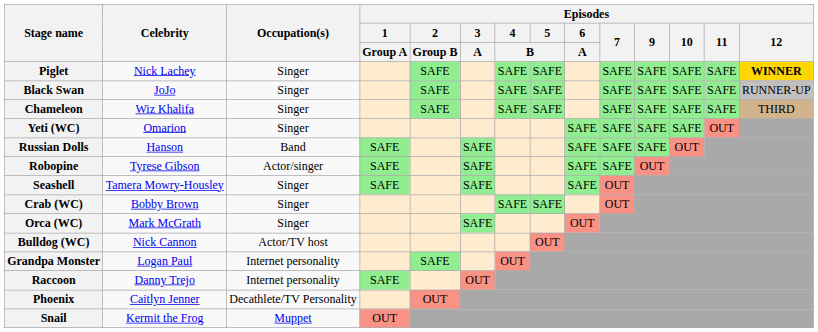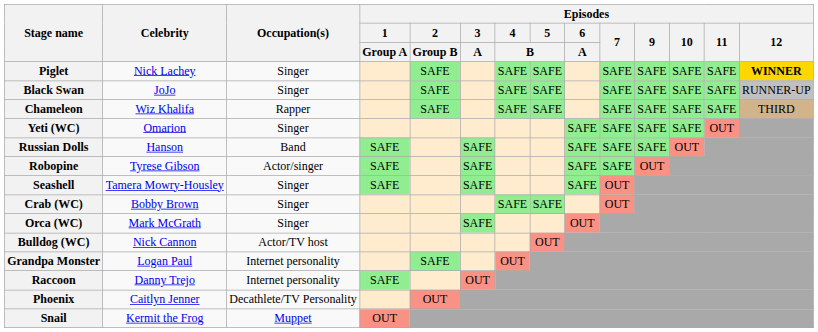 <table class="wikitable nowrap" style="text-align:center; ">
 <tr>
 <th rowspan="3">Stage name</th>
 <th rowspan="3">Celebrity</th>
 <th rowspan="3">Occupation(s)</th>
 <th colspan="11">Episodes</th>
 </tr>
 <tr>
 <th>1</th>
 <th>2</th>
 <th>3</th>
 <th>4</th>
 <th>5</th>
 <th>6</th>
 <th rowspan="2">7</th>
 <th rowspan="2">9</th>
 <th rowspan="2">10</th>
 <th rowspan="2">11</th>
 <th rowspan="2">12</th>
 </tr>
 <tr>
 <th>Group A</th>
 <th>Group B</th>
 <th>A</th>
 <th colspan="2">B</th>
 <th>A</th>
 </tr>
 <tr>
 <th>Piglet</th>
 <td><a href='#'>Nick Lachey</a></td>
 <td>Singer</td>
 <td bgcolor=#FFEBCD></td>
 <td bgcolor=lightgreen>SAFE</td>
 <td bgcolor=#FFEBCD></td>
 <td bgcolor=lightgreen>SAFE</td>
 <td bgcolor=lightgreen>SAFE</td>
 <td bgcolor=#FFEBCD></td>
 <td bgcolor=lightgreen>SAFE</td>
 <td bgcolor=lightgreen>SAFE</td>
 <td bgcolor=lightgreen>SAFE</td>
 <td bgcolor=lightgreen>SAFE</td>
 <td bgcolor=gold><strong>WINNER</strong></td>
 </tr>
 <tr>
 <th>Black Swan</th>
 <td><a href='#'>JoJo</a></td>
 <td>Singer</td>
 <td bgcolor=#FFEBCD></td>
 <td bgcolor=lightgreen>SAFE</td>
 <td bgcolor=#FFEBCD></td>
 <td bgcolor=lightgreen>SAFE</td>
 <td bgcolor=lightgreen>SAFE</td>
 <td bgcolor=#FFEBCD></td>
 <td bgcolor=lightgreen>SAFE</td>
 <td bgcolor=lightgreen>SAFE</td>
 <td bgcolor=lightgreen>SAFE</td>
 <td bgcolor=lightgreen>SAFE</td>
 <td bgcolor=silver>RUNNER-UP</td>
 </tr>
 <tr>
 <th>Chameleon</th>
 <td><a href='#'>Wiz Khalifa</a></td>
-<td>Singer</td>
+<td>Rapper</td>
 <td bgcolor=#FFEBCD></td>
 <td bgcolor=lightgreen>SAFE</td>
 <td bgcolor=#FFEBCD></td>
 <td bgcolor=lightgreen>SAFE</td>
 <td bgcolor=lightgreen>SAFE</td>
 <td bgcolor=#FFEBCD></td>
 <td bgcolor=lightgreen>SAFE</td>
 <td bgcolor=lightgreen>SAFE</td>
 <td bgcolor=lightgreen>SAFE</td>
 <td bgcolor=lightgreen>SAFE</td>
 <td bgcolor=tan>THIRD</td>
 </tr>
 <tr>
 <th>Yeti (WC)</th>
 <td><a href='#'>Omarion</a></td>
 <td>Singer</td>
 <td bgcolor=#FFEBCD></td>
 <td bgcolor=#FFEBCD></td>
 <td bgcolor=#FFEBCD></td>
 <td bgcolor=#FFEBCD></td>
 <td bgcolor=#FFEBCD></td>
 <td bgcolor=lightgreen>SAFE</td>
 <td bgcolor=lightgreen>SAFE</td>
 <td bgcolor=lightgreen>SAFE</td>
 <td bgcolor=lightgreen>SAFE</td>
 <td bgcolor=#F99185>OUT</td>
 <td bgcolor=darkgrey></td>
 </tr>
 <tr>
 <th>Russian Dolls</th>
 <td><a href='#'>Hanson</a></td>
 <td>Band</td>
 <td bgcolor=lightgreen>SAFE</td>
 <td bgcolor=#FFEBCD></td>
 <td bgcolor=lightgreen>SAFE</td>
 <td bgcolor=#FFEBCD></td>
 <td bgcolor=#FFEBCD></td>
 <td bgcolor=lightgreen>SAFE</td>
 <td bgcolor=lightgreen>SAFE</td>
 <td bgcolor=lightgreen>SAFE</td>
 <td bgcolor=#F99185>OUT</td>
 <td colspan="2" bgcolor=darkgrey></td>
 </tr>
 <tr>
 <th>Robopine</th>
 <td><a href='#'>Tyrese Gibson</a></td>
 <td>Actor/singer</td>
 <td bgcolor=lightgreen>SAFE</td>
 <td bgcolor=#FFEBCD></td>
 <td bgcolor=lightgreen>SAFE</td>
 <td bgcolor=#FFEBCD></td>
 <td bgcolor=#FFEBCD></td>
 <td bgcolor=lightgreen>SAFE</td>
 <td bgcolor=lightgreen>SAFE</td>
 <td bgcolor=#F99185>OUT</td>
 <td colspan="3" bgcolor=darkgrey></td>
 </tr>
 <tr>
 <th>Seashell</th>
 <td><a href='#'>Tamera Mowry-Housley</a></td>
 <td>Singer</td>
 <td bgcolor=lightgreen>SAFE</td>
 <td bgcolor=#FFEBCD></td>
 <td bgcolor=lightgreen>SAFE</td>
 <td bgcolor=#FFEBCD></td>
 <td bgcolor=#FFEBCD></td>
 <td bgcolor=lightgreen>SAFE</td>
 <td bgcolor=#F99185>OUT</td>
 <td colspan="4" bgcolor=darkgrey></td>
 </tr>
 <tr>
 <th>Crab (WC)</th>
 <td><a href='#'>Bobby Brown</a></td>
 <td>Singer</td>
 <td bgcolor=#FFEBCD></td>
 <td bgcolor=#FFEBCD></td>
 <td bgcolor=#FFEBCD></td>
 <td bgcolor=lightgreen>SAFE</td>
 <td bgcolor=lightgreen>SAFE</td>
 <td bgcolor=#FFEBCD></td>
 <td bgcolor=#F99185>OUT</td>
 <td colspan="4" bgcolor=darkgrey></td>
 </tr>
 <tr>
 <th>Orca (WC)</th>
 <td><a href='#'>Mark McGrath</a></td>
 <td>Singer</td>
 <td bgcolor=#FFEBCD></td>
 <td bgcolor=#FFEBCD></td>
 <td bgcolor=lightgreen>SAFE</td>
 <td bgcolor=#FFEBCD></td>
 <td bgcolor=#FFEBCD></td>
 <td bgcolor=#F99185>OUT</td>
 <td colspan="5" bgcolor=darkgrey></td>
 </tr>
 <tr>
 <th>Bulldog (WC)</th>
 <td><a href='#'>Nick Cannon</a></td>
 <td>Actor/TV host</td>
 <td bgcolor=#FFEBCD></td>
 <td bgcolor=#FFEBCD></td>
 <td bgcolor=#FFEBCD></td>
 <td bgcolor=#FFEBCD></td>
 <td bgcolor=#F99185>OUT</td>
 <td colspan="6" bgcolor="darkgrey"></td>
 </tr>
 <tr>
 <th>Grandpa Monster</th>
 <td><a href='#'>Logan Paul</a></td>
 <td>Internet personality</td>
 <td bgcolor=#FFEBCD></td>
 <td bgcolor=lightgreen>SAFE</td>
 <td bgcolor=#FFEBCD></td>
 <td bgcolor=#F99185>OUT</td>
 <td colspan="7" bgcolor="darkgrey"></td>
 </tr>
 <tr>
 <th>Raccoon</th>
 <td><a href='#'>Danny Trejo</a></td>
 <td>Internet personality</td>
 <td bgcolor=lightgreen>SAFE</td>
 <td bgcolor=#FFEBCD></td>
 <td bgcolor=#F99185>OUT</td>
 <td colspan="8" bgcolor="darkgrey"></td>
 </tr>
 <tr>
 <th>Phoenix</th>
 <td><a href='#'>Caitlyn Jenner</a></td>
 <td>Decathlete/TV Personality</td>
 <td bgcolor=#FFEBCD></td>
 <td bgcolor=#F99185>OUT</td>
 <td colspan="9" bgcolor="darkgrey"></td>
 </tr>
 <tr>
 <th>Snail</th>
 <td><a href='#'>Kermit the Frog</a></td>
 <td><a href='#'>Muppet</a></td>
 <td bgcolor=#F99185>OUT</td>
 <td colspan="10" bgcolor="darkgrey"></td>
 </tr>
 </table>
